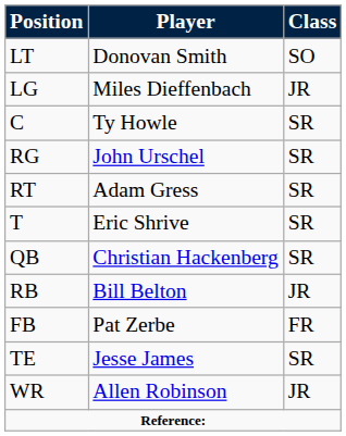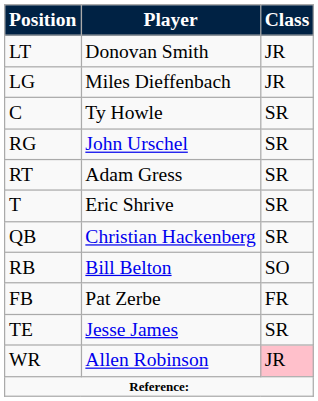 <table class="wikitable">
 <tr>
 <th style="background:#024; color:#fff;">Position</th>
 <th style="background:#024; color:#fff;">Player</th>
 <th style="background:#024; color:#fff;">Class</th>
 </tr>
 <tr>
 <td>LT</td>
 <td>Donovan Smith</td>
-<td>SO</td>
+<td>JR</td>
 </tr>
 <tr>
 <td>LG</td>
 <td>Miles Dieffenbach</td>
 <td>JR</td>
 </tr>
 <tr>
 <td>C</td>
 <td>Ty Howle</td>
 <td>SR</td>
 </tr>
 <tr>
 <td>RG</td>
 <td><a href='#'>John Urschel</a></td>
 <td>SR</td>
 </tr>
 <tr>
 <td>RT</td>
 <td>Adam Gress</td>
 <td>SR</td>
 </tr>
 <tr>
 <td>T</td>
 <td>Eric Shrive</td>
 <td>SR</td>
 </tr>
 <tr>
 <td>QB</td>
 <td><a href='#'>Christian Hackenberg</a></td>
 <td>SR</td>
 </tr>
 <tr>
 <td>RB</td>
 <td><a href='#'>Bill Belton</a></td>
-<td>JR</td>
+<td>SO</td>
 </tr>
 <tr>
 <td>FB</td>
 <td>Pat Zerbe</td>
 <td>FR</td>
 </tr>
 <tr>
 <td>TE</td>
 <td><a href='#'>Jesse James</a></td>
 <td>SR</td>
 </tr>
 <tr>
 <td>WR</td>
 <td><a href='#'>Allen Robinson</a></td>
-<td>JR</td>
+<td style="background: pink;">JR</td>
 </tr>
 <tr>
 <td colspan="3"  style="font-size:8pt; text-align:center;"><strong>Reference:</strong></td>
 </tr>
 </table>
